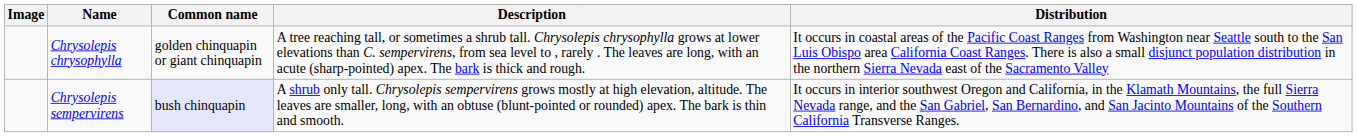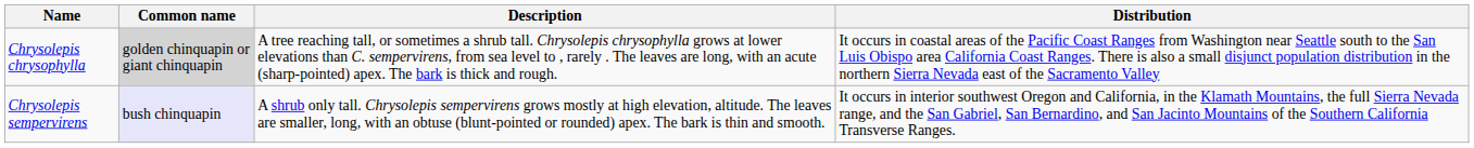 <table class="wikitable sortable">
 <tr>
-<th>Image</th>
 <th>Name</th>
 <th>Common name</th>
 <th>Description</th>
 <th>Distribution</th>
 </tr>
 <tr>
-<td></td>
 <td><em><a href='#'>Chrysolepis chrysophylla</a></em></td>
-<td>golden chinquapin or giant chinquapin</td>
+<td style="background: lightgrey;">golden chinquapin or giant chinquapin</td>
 <td>A tree reaching  tall, or sometimes a shrub  tall. <em>Chrysolepis chrysophylla</em> grows at lower elevations than <em>C. sempervirens</em>, from sea level to , rarely . The leaves are  long, with an acute (sharp-pointed) apex. The <a href='#'>bark</a> is thick and rough.</td>
 <td>It occurs in coastal areas of the <a href='#'>Pacific Coast Ranges</a> from Washington near <a href='#'>Seattle</a> south to the <a href='#'>San Luis Obispo</a> area <a href='#'>California Coast Ranges</a>. There is also a small <a href='#'>disjunct population distribution</a> in the northern <a href='#'>Sierra Nevada</a> east of the <a href='#'>Sacramento Valley</a></td>
 </tr>
 <tr>
-<td></td>
 <td><em><a href='#'>Chrysolepis sempervirens</a></em></td>
 <td style="background: lavender;">bush chinquapin</td>
 <td>A <a href='#'>shrub</a> only  tall. <em>Chrysolepis sempervirens</em> grows mostly at high elevation,  altitude. The leaves are smaller,  long, with an obtuse (blunt-pointed or rounded) apex. The bark is thin and smooth.</td>
 <td>It occurs in interior southwest Oregon and California, in the <a href='#'>Klamath Mountains</a>, the full <a href='#'>Sierra Nevada</a> range, and the <a href='#'>San Gabriel</a>, <a href='#'>San Bernardino</a>, and <a href='#'>San Jacinto Mountains</a> of the <a href='#'>Southern California</a> Transverse Ranges.</td>
 </tr>
 </table>
